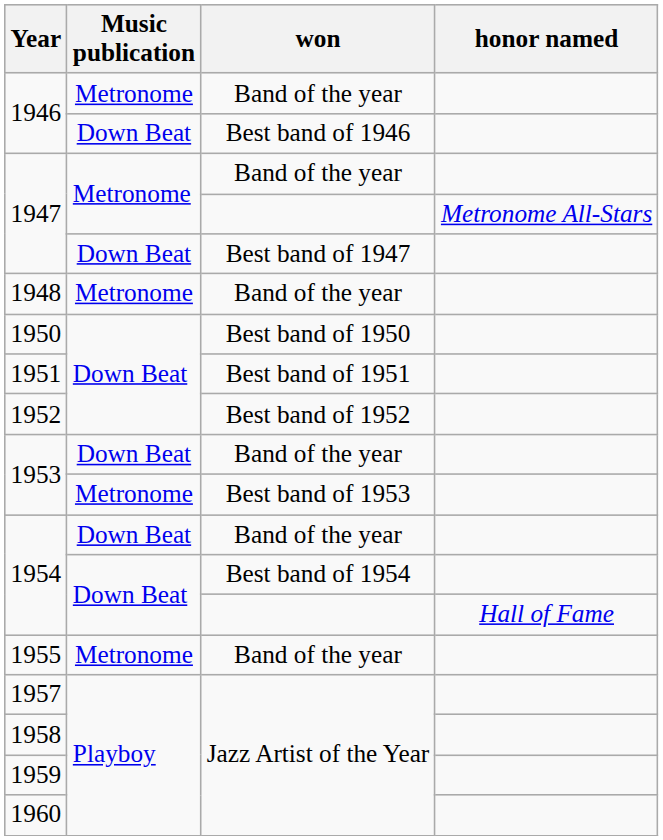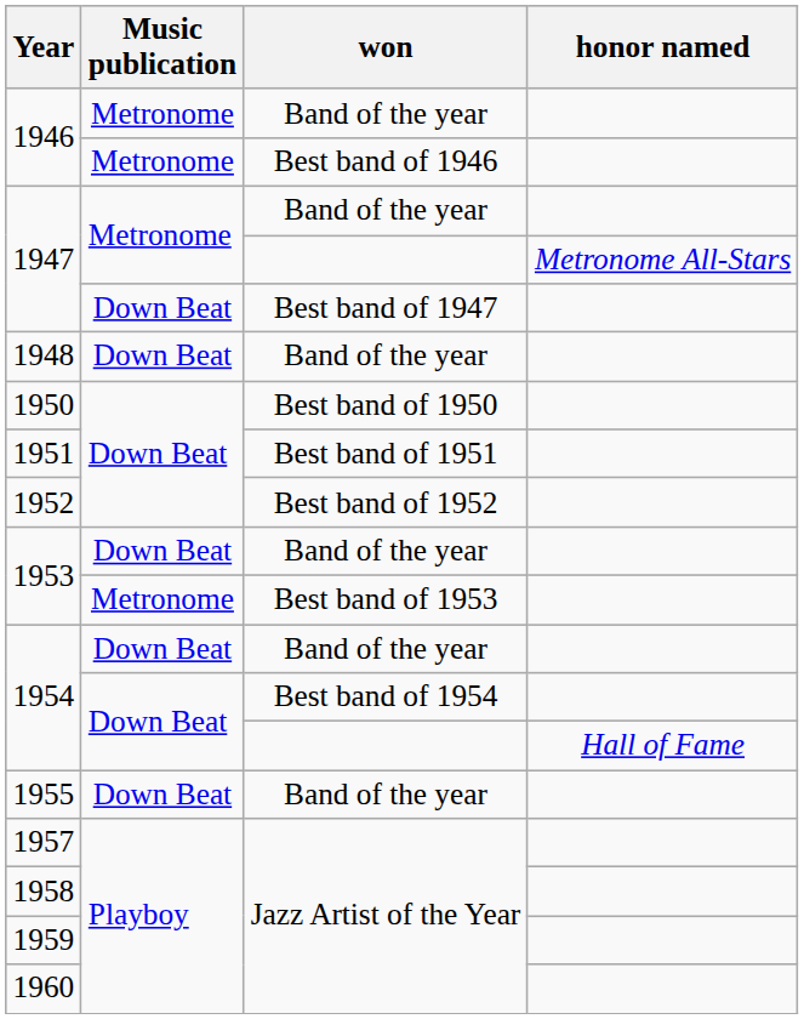 <table class="wikitable">
 <tr>
 <th>Year</th>
 <th>Music<br>publication</th>
 <th>won</th>
 <th>honor named</th>
 </tr>
 <tr>
 <td rowspan="2">1946</td>
 <td align="center"><a href='#'>Metronome</a></td>
 <td align="center">Band of the year</td>
 <td></td>
 </tr>
 <tr>
-<td align="center"><a href='#'>Down Beat</a></td>
+<td align="center"><a href='#'>Metronome</a></td>
 <td align="center">Best band of 1946</td>
 <td></td>
 </tr>
 <tr>
 <td rowspan="3">1947</td>
 <td rowspan="2"><a href='#'>Metronome</a></td>
 <td align="center">Band of the year</td>
 <td></td>
 </tr>
 <tr>
 <td></td>
 <td><em><a href='#'>Metronome All-Stars</a></em></td>
 </tr>
 <tr>
 <td align="center"><a href='#'>Down Beat</a></td>
 <td align="center">Best band of 1947</td>
 <td></td>
 </tr>
 <tr>
 <td>1948</td>
-<td align="center"><a href='#'>Metronome</a></td>
+<td align="center"><a href='#'>Down Beat</a></td>
 <td align="center">Band of the year</td>
 <td></td>
 </tr>
 <tr>
 <td>1950</td>
 <td rowspan="3"><a href='#'>Down Beat</a></td>
 <td align="center">Best band of 1950</td>
 <td></td>
 </tr>
 <tr>
 <td>1951</td>
 <td align="center">Best band of 1951</td>
 <td></td>
 </tr>
 <tr>
 <td>1952</td>
 <td align="center">Best band of 1952</td>
 <td></td>
 </tr>
 <tr>
 <td rowspan="2">1953</td>
 <td align="center"><a href='#'>Down Beat</a></td>
 <td align="center">Band of the year</td>
 <td></td>
 </tr>
 <tr>
 <td align="center"><a href='#'>Metronome</a></td>
 <td align="center">Best band of 1953</td>
 <td></td>
 </tr>
 <tr>
 <td rowspan="3">1954</td>
 <td align="center"><a href='#'>Down Beat</a></td>
 <td align="center">Band of the year</td>
 <td></td>
 </tr>
 <tr>
 <td rowspan="2"><a href='#'>Down Beat</a></td>
 <td align="center">Best band of 1954</td>
 <td></td>
 </tr>
 <tr>
 <td></td>
 <td align="center"><em><a href='#'>Hall of Fame</a></em></td>
 </tr>
 <tr>
 <td>1955</td>
-<td align="center"><a href='#'>Metronome</a></td>
+<td align="center"><a href='#'>Down Beat</a></td>
 <td align="center">Band of the year</td>
 <td></td>
 </tr>
 <tr>
 <td>1957</td>
 <td rowspan="4"><a href='#'>Playboy</a></td>
 <td rowspan="4">Jazz Artist of the Year</td>
 <td></td>
 </tr>
 <tr>
 <td>1958</td>
 <td></td>
 </tr>
 <tr>
 <td>1959</td>
 <td></td>
 </tr>
 <tr>
 <td>1960</td>
 <td></td>
 </tr>
 <tr>
 </tr>
 </table>
